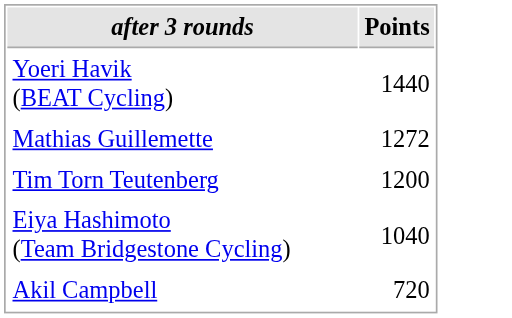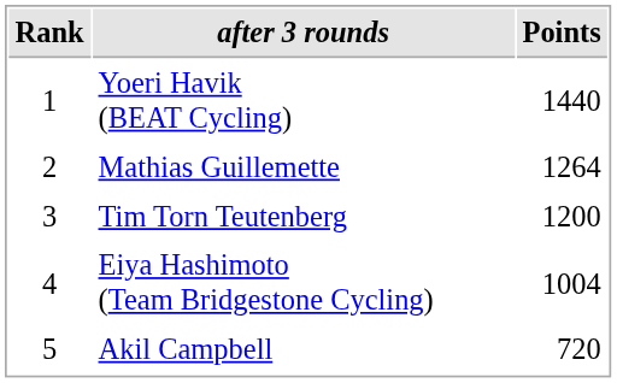 <table cellspacing="1" cellpadding="3" style="border:1px solid #aaa; font-size:90%;">
 <tr style="background:#e4e4e4;">
+<th style="border-bottom:1px solid #aaa; width:10px;">Rank</th>
 <th style="border-bottom:1px solid #aaa; width:200px; white-space:nowrap;"><em>after 3 rounds</em> </th>
 <th style="border-bottom:1px solid #aaa; width:20px;">Points</th>
 </tr>
 <tr>
+<td align=center>1</td>
 <td> <a href='#'>Yoeri Havik</a><br>(<a href='#'>BEAT Cycling</a>)</td>
 <td align=right>1440</td>
 </tr>
 <tr>
+<td align=center>2</td>
 <td> <a href='#'>Mathias Guillemette</a></td>
-<td align=right>1272</td>
+<td align=right>1264</td>
 </tr>
 <tr>
+<td align=center>3</td>
 <td> <a href='#'>Tim Torn Teutenberg</a></td>
 <td align=right>1200</td>
 </tr>
 <tr>
+<td align=center>4</td>
 <td> <a href='#'>Eiya Hashimoto</a><br>(<a href='#'>Team Bridgestone Cycling</a>)</td>
-<td align=right>1040</td>
+<td align=right>1004</td>
 </tr>
 <tr>
+<td align=center>5</td>
 <td> <a href='#'>Akil Campbell</a></td>
 <td align=right>720</td>
 </tr>
 </table>
